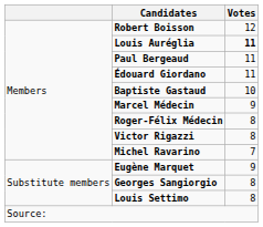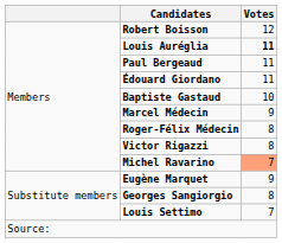 <table class="wikitable" style="text-align:right">
 <tr>
 <th></th>
 <th>Candidates</th>
 <th>Votes</th>
 </tr>
 <tr>
 <td rowspan=9 align=left>Members</td>
 <td align=left><strong>Robert Boisson</strong></td>
 <td>12</td>
 </tr>
 <tr>
 <td align=left><strong>Louis Auréglia</strong></td>
 <td><strong>11</strong></td>
 </tr>
 <tr>
 <td align=left><strong>Paul Bergeaud</strong></td>
 <td>11</td>
 </tr>
 <tr>
 <td align=left><strong>Édouard Giordano</strong></td>
 <td>11</td>
 </tr>
 <tr>
 <td align=left><strong>Baptiste Gastaud</strong></td>
 <td>10</td>
 </tr>
 <tr>
 <td align=left><strong>Marcel Médecin</strong></td>
 <td>9</td>
 </tr>
 <tr>
 <td align=left><strong>Roger-Félix Médecin</strong></td>
 <td>8</td>
 </tr>
 <tr>
 <td align=left><strong>Victor Rigazzi</strong></td>
 <td>8</td>
 </tr>
 <tr>
 <td align=left><strong>Michel Ravarino</strong></td>
-<td>7</td>
+<td style="background: lightsalmon;">7</td>
 </tr>
 <tr>
 <td rowspan=3 align=left>Substitute members</td>
 <td align=left><strong>Eugène Marquet</strong></td>
 <td>9</td>
 </tr>
 <tr>
 <td align=left><strong>Georges Sangiorgio</strong></td>
 <td>8</td>
 </tr>
 <tr>
 <td align=left><strong>Louis Settimo</strong></td>
-<td>8</td>
+<td>7</td>
 </tr>
 <tr>
 <td colspan=3 align=left>Source:</td>
 </tr>
 </table>
